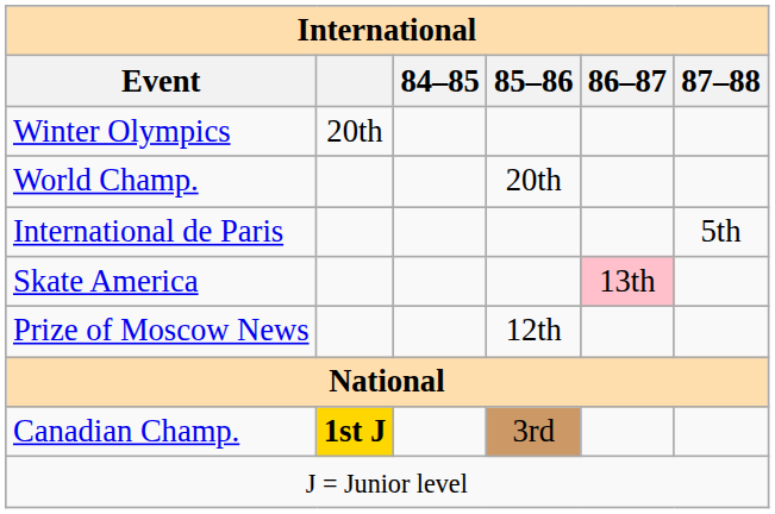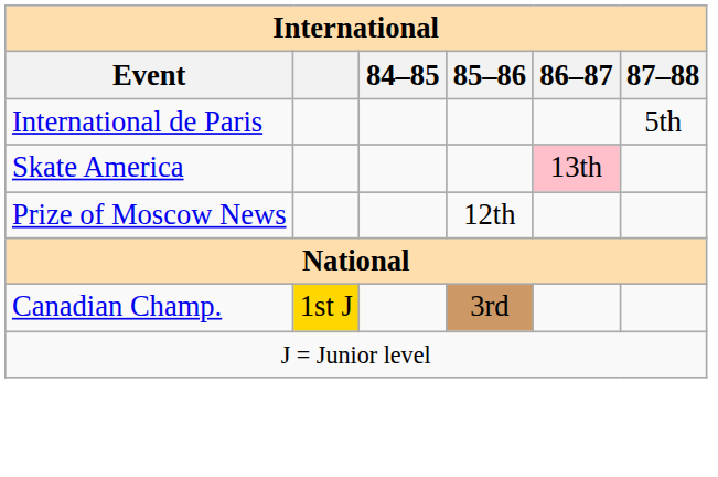 <table class="wikitable" style="text-align:center">
 <tr>
 <th style="background-color: #ffdead; " colspan=6 align=center>International</th>
 </tr>
 <tr>
 <th>Event</th>
 <th></th>
 <th>84–85</th>
 <th>85–86</th>
 <th>86–87</th>
 <th>87–88</th>
-</tr>
-<tr>
-<td align=left><a href='#'>Winter Olympics</a></td>
-<td>20th</td>
-<td></td>
-<td></td>
-<td></td>
-<td></td>
-</tr>
-<tr>
-<td align=left><a href='#'>World Champ.</a></td>
-<td></td>
-<td></td>
-<td>20th</td>
-<td></td>
-<td></td>
 </tr>
 <tr>
 <td align=left><a href='#'>International de Paris</a></td>
 <td></td>
 <td></td>
 <td></td>
 <td></td>
 <td>5th</td>
 </tr>
 <tr>
 <td align=left><a href='#'>Skate America</a></td>
 <td></td>
 <td></td>
 <td></td>
 <td style="background: pink;">13th</td>
 <td></td>
 </tr>
 <tr>
 <td align=left><a href='#'>Prize of Moscow News</a></td>
 <td></td>
 <td></td>
 <td>12th</td>
 <td></td>
 <td></td>
 </tr>
 <tr>
 <th style="background-color: #ffdead; " colspan=6 align=center>National</th>
 </tr>
 <tr>
 <td align=left><a href='#'>Canadian Champ.</a></td>
-<td bgcolor=gold><strong>1st J</strong></td>
+<td bgcolor=gold>1st J</td>
 <td></td>
 <td bgcolor=cc9966>3rd</td>
 <td></td>
 <td></td>
 </tr>
 <tr>
 <td colspan=6 align=center><small> J = Junior level </small></td>
 </tr>
 </table>
